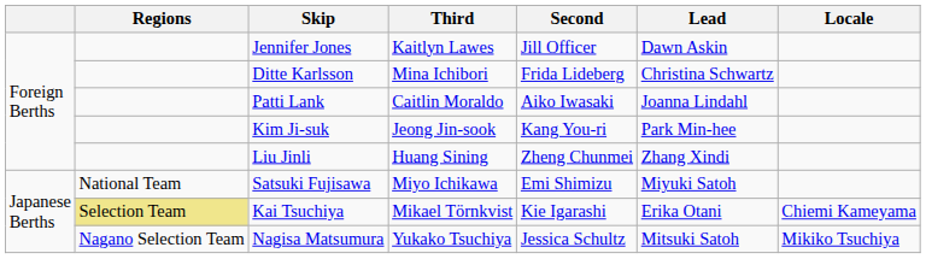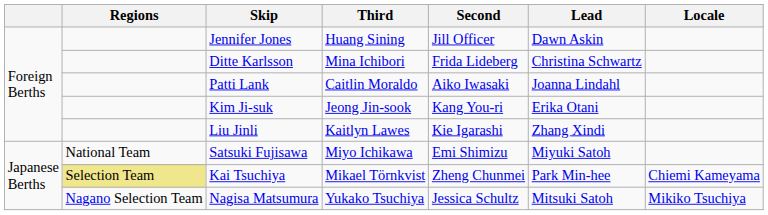 <table class="wikitable">
 <tr>
 <th></th>
 <th>Regions</th>
 <th>Skip</th>
 <th>Third</th>
 <th>Second</th>
 <th>Lead</th>
 <th>Locale</th>
 </tr>
 <tr>
 <td rowspan=5>Foreign <br> Berths</td>
 <td></td>
 <td><a href='#'>Jennifer Jones</a></td>
-<td><a href='#'>Kaitlyn Lawes</a></td>
+<td><a href='#'>Huang Sining</a></td>
 <td><a href='#'>Jill Officer</a></td>
 <td><a href='#'>Dawn Askin</a></td>
 <td></td>
 </tr>
 <tr>
 <td></td>
 <td><a href='#'>Ditte Karlsson</a></td>
 <td><a href='#'>Mina Ichibori</a></td>
 <td><a href='#'>Frida Lideberg</a></td>
 <td><a href='#'>Christina Schwartz</a></td>
 <td></td>
 </tr>
 <tr>
 <td></td>
 <td><a href='#'>Patti Lank</a></td>
 <td><a href='#'>Caitlin Moraldo</a></td>
 <td><a href='#'>Aiko Iwasaki</a></td>
 <td><a href='#'>Joanna Lindahl</a></td>
 <td></td>
 </tr>
 <tr>
 <td></td>
 <td><a href='#'>Kim Ji-suk</a></td>
 <td><a href='#'>Jeong Jin-sook</a></td>
 <td><a href='#'>Kang You-ri</a></td>
-<td><a href='#'>Park Min-hee</a></td>
+<td><a href='#'>Erika Otani</a></td>
 <td></td>
 </tr>
 <tr>
 <td></td>
 <td><a href='#'>Liu Jinli</a></td>
-<td><a href='#'>Huang Sining</a></td>
-<td><a href='#'>Zheng Chunmei</a></td>
+<td><a href='#'>Kaitlyn Lawes</a></td>
+<td><a href='#'>Kie Igarashi</a></td>
 <td><a href='#'>Zhang Xindi</a></td>
 <td></td>
 </tr>
 <tr>
 <td rowspan=3>Japanese <br> Berths</td>
 <td> National Team</td>
 <td><a href='#'>Satsuki Fujisawa</a></td>
 <td><a href='#'>Miyo Ichikawa</a></td>
 <td><a href='#'>Emi Shimizu</a></td>
 <td><a href='#'>Miyuki Satoh</a></td>
 <td></td>
 </tr>
 <tr>
 <td style="background: khaki;"> Selection Team</td>
 <td><a href='#'>Kai Tsuchiya</a></td>
 <td><a href='#'>Mikael Törnkvist</a></td>
-<td><a href='#'>Kie Igarashi</a></td>
-<td><a href='#'>Erika Otani</a></td>
+<td><a href='#'>Zheng Chunmei</a></td>
+<td><a href='#'>Park Min-hee</a></td>
 <td><a href='#'>Chiemi Kameyama</a></td>
 </tr>
 <tr>
 <td> <a href='#'>Nagano</a> Selection Team</td>
 <td><a href='#'>Nagisa Matsumura</a></td>
 <td><a href='#'>Yukako Tsuchiya</a></td>
 <td><a href='#'>Jessica Schultz</a></td>
 <td><a href='#'>Mitsuki Satoh</a></td>
 <td><a href='#'>Mikiko Tsuchiya</a></td>
 </tr>
 </table>
